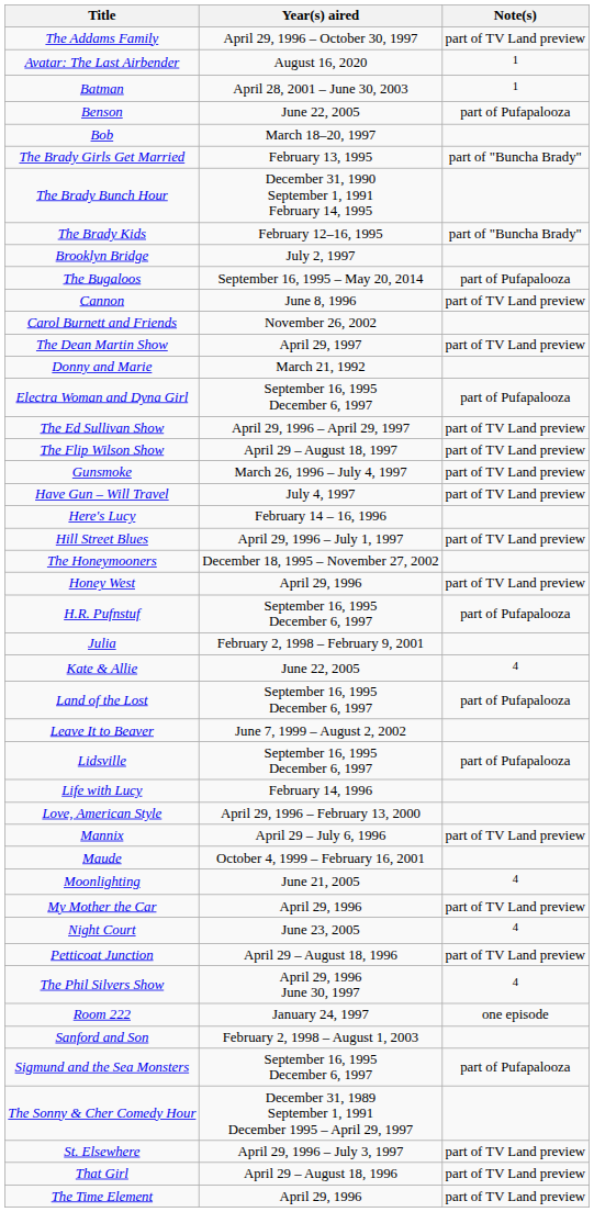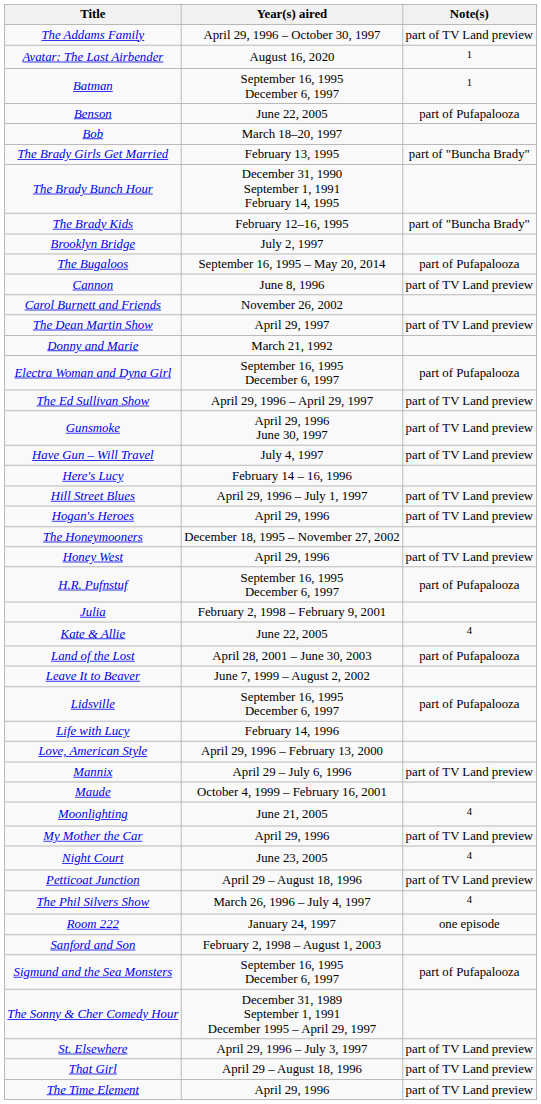 <table class="wikitable plainrowheaders sortable" style="text-align:center;">
 <tr>
 <th scope="col">Title</th>
 <th scope="col">Year(s) aired</th>
 <th scope="col">Note(s)</th>
 </tr>
 <tr>
 <td><em><a href='#'>The Addams Family</a></em></td>
 <td data-sort-value="1996-04-29">April 29, 1996 – October 30, 1997</td>
 <td>part of TV Land preview</td>
 </tr>
 <tr>
 <td><em><a href='#'>Avatar: The Last Airbender</a></em></td>
 <td data-sort-value="2020-08-16">August 16, 2020</td>
 <td><sup>1</sup></td>
 </tr>
 <tr>
 <td><em><a href='#'>Batman</a></em></td>
-<td data-sort-value="2001-04-28">April 28, 2001 – June 30, 2003</td>
+<td data-sort-value="1995-09-16">September 16, 1995<br>December 6, 1997</td>
 <td><sup>1</sup></td>
 </tr>
 <tr>
 <td><em><a href='#'>Benson</a></em></td>
 <td data-sort-value="2005-06-22">June 22, 2005</td>
 <td>part of Pufapalooza</td>
 </tr>
 <tr>
 <td><em><a href='#'>Bob</a></em></td>
 <td data-sort-value="1997-03-18">March 18–20, 1997</td>
 <td></td>
 </tr>
 <tr>
 <td><em><a href='#'>The Brady Girls Get Married</a></em></td>
 <td data-sort-value="1995-02-13">February 13, 1995</td>
 <td>part of "Buncha Brady"</td>
 </tr>
 <tr>
 <td><em><a href='#'>The Brady Bunch Hour</a></em></td>
 <td data-sort-value="1990-12-31">December 31, 1990<br>September 1, 1991<br>February 14, 1995</td>
 <td></td>
 </tr>
 <tr>
 <td><em><a href='#'>The Brady Kids</a></em></td>
 <td data-sort-value="1995-02-12">February 12–16, 1995</td>
 <td>part of "Buncha Brady"</td>
 </tr>
 <tr>
 <td><em><a href='#'>Brooklyn Bridge</a></em></td>
 <td data-sort-value="1997-07-02">July 2, 1997</td>
 <td></td>
 </tr>
 <tr>
 <td><em><a href='#'>The Bugaloos</a></em></td>
 <td data-sort-value="1995-09-16">September 16, 1995 – May 20, 2014</td>
 <td>part of Pufapalooza</td>
 </tr>
 <tr>
 <td><em><a href='#'>Cannon</a></em></td>
 <td data-sort-value="1996-06-08">June 8, 1996</td>
 <td>part of TV Land preview</td>
 </tr>
 <tr>
 <td><em><a href='#'>Carol Burnett and Friends</a></em></td>
 <td data-sort-value="2002-11-26">November 26, 2002</td>
 <td></td>
 </tr>
 <tr>
 <td><em><a href='#'>The Dean Martin Show</a></em></td>
 <td data-sort-value="1997-04-29">April 29, 1997</td>
 <td>part of TV Land preview</td>
 </tr>
 <tr>
 <td><em><a href='#'>Donny and Marie</a></em></td>
 <td data-sort-value="1992-03">March 21, 1992</td>
 <td></td>
 </tr>
 <tr>
 <td><em><a href='#'>Electra Woman and Dyna Girl</a></em></td>
 <td data-sort-value="1995-09-16">September 16, 1995<br>December 6, 1997</td>
 <td>part of Pufapalooza</td>
 </tr>
 <tr>
 <td><em><a href='#'>The Ed Sullivan Show</a></em></td>
 <td data-sort-value="1996-04-29">April 29, 1996 – April 29, 1997</td>
 <td>part of TV Land preview</td>
 </tr>
 <tr>
-<td><em><a href='#'>The Flip Wilson Show</a></em></td>
-<td data-sort-value="1997-04-29">April 29 – August 18, 1997</td>
-<td>part of TV Land preview</td>
-</tr>
-<tr>
 <td><em><a href='#'>Gunsmoke</a></em></td>
-<td data-sort-value="1996-03-26">March 26, 1996 – July 4, 1997</td>
+<td data-sort-value="1996-04-29">April 29, 1996<br>June 30, 1997</td>
 <td>part of TV Land preview</td>
 </tr>
 <tr>
 <td><em><a href='#'>Have Gun – Will Travel</a></em></td>
 <td data-sort-value="1997-07-04">July 4, 1997</td>
 <td>part of TV Land preview</td>
 </tr>
 <tr>
 <td><em><a href='#'>Here's Lucy</a></em></td>
 <td data-sort-value="1996-02-14">February 14 – 16, 1996</td>
 <td></td>
 </tr>
 <tr>
 <td><em><a href='#'>Hill Street Blues</a></em></td>
 <td data-sort-value="1996-04-29">April 29, 1996 – July 1, 1997</td>
+<td>part of TV Land preview</td>
+</tr>
+<tr>
+<td><em><a href='#'>Hogan's Heroes</a></em></td>
+<td data-sort-value="1996-04-29">April 29, 1996</td>
 <td>part of TV Land preview</td>
 </tr>
 <tr>
 <td><em><a href='#'>The Honeymooners</a></em></td>
 <td data-sort-value="1995-12-18">December 18, 1995 – November 27, 2002</td>
 <td></td>
 </tr>
 <tr>
 <td><em><a href='#'>Honey West</a></em></td>
 <td data-sort-value="1996-04-29">April 29, 1996</td>
 <td>part of TV Land preview</td>
 </tr>
 <tr>
 <td><em><a href='#'>H.R. Pufnstuf</a></em></td>
 <td data-sort-value="1995-09-16">September 16, 1995<br>December 6, 1997</td>
 <td>part of Pufapalooza</td>
 </tr>
 <tr>
 <td><em><a href='#'>Julia</a></em></td>
 <td data-sort-value="1998-02-02">February 2, 1998 – February 9, 2001</td>
 <td></td>
 </tr>
 <tr>
 <td><em><a href='#'>Kate & Allie</a></em></td>
 <td data-sort-value="2005-06-22">June 22, 2005</td>
 <td><sup>4</sup></td>
 </tr>
 <tr>
 <td><em><a href='#'>Land of the Lost</a></em></td>
-<td data-sort-value="1995-09-16">September 16, 1995<br>December 6, 1997</td>
+<td data-sort-value="2001-04-28">April 28, 2001 – June 30, 2003</td>
 <td>part of Pufapalooza</td>
 </tr>
 <tr>
 <td><em><a href='#'>Leave It to Beaver</a></em></td>
 <td data-sort-value="1999-06-07">June 7, 1999 – August 2, 2002</td>
 <td></td>
 </tr>
 <tr>
 <td><em><a href='#'>Lidsville</a></em></td>
 <td data-sort-value="1995-09-16">September 16, 1995<br>December 6, 1997</td>
 <td>part of Pufapalooza</td>
 </tr>
 <tr>
 <td><em><a href='#'>Life with Lucy</a></em></td>
 <td data-sort-value="1996-02-14">February 14, 1996</td>
 <td></td>
 </tr>
 <tr>
 <td><em><a href='#'>Love, American Style</a></em></td>
 <td data-sort-value="1996-04-29">April 29, 1996 – February 13, 2000</td>
 <td></td>
 </tr>
 <tr>
 <td><em><a href='#'>Mannix</a></em></td>
 <td data-sort-value="1996-04-29">April 29 – July 6, 1996</td>
 <td>part of TV Land preview</td>
 </tr>
 <tr>
 <td><em><a href='#'>Maude</a></em></td>
 <td data-sort-value="1999-10">October 4, 1999 – February 16, 2001</td>
 <td></td>
 </tr>
 <tr>
 <td><em><a href='#'>Moonlighting</a></em></td>
 <td data-sort-value="2005-06-21">June 21, 2005</td>
 <td><sup>4</sup></td>
 </tr>
 <tr>
 <td><em><a href='#'>My Mother the Car</a></em></td>
 <td data-sort-value="1996-04-29">April 29, 1996</td>
 <td>part of TV Land preview</td>
 </tr>
 <tr>
 <td><em><a href='#'>Night Court</a></em></td>
 <td data-sort-value="2005-06-23">June 23, 2005</td>
 <td><sup>4</sup></td>
 </tr>
 <tr>
 <td><em><a href='#'>Petticoat Junction</a></em></td>
 <td data-sort-value="1996-04-29">April 29 – August 18, 1996</td>
 <td>part of TV Land preview</td>
 </tr>
 <tr>
 <td><em><a href='#'>The Phil Silvers Show</a></em></td>
-<td data-sort-value="1996-04-29">April 29, 1996<br>June 30, 1997</td>
+<td data-sort-value="1996-03-26">March 26, 1996 – July 4, 1997</td>
 <td><sup>4</sup></td>
 </tr>
 <tr>
 <td><em><a href='#'>Room 222</a></em></td>
 <td data-sort-value="1997-01-24">January 24, 1997</td>
 <td>one episode</td>
 </tr>
 <tr>
 <td><em><a href='#'>Sanford and Son</a></em></td>
 <td data-sort-value="1998-02-02">February 2, 1998 – August 1, 2003</td>
 <td></td>
 </tr>
 <tr>
 <td><em><a href='#'>Sigmund and the Sea Monsters</a></em></td>
 <td data-sort-value="1995-09-16">September 16, 1995<br>December 6, 1997</td>
 <td>part of Pufapalooza</td>
 </tr>
 <tr>
 <td><em><a href='#'>The Sonny & Cher Comedy Hour</a></em></td>
 <td data-sort-value="1989-12-31">December 31, 1989<br>September 1, 1991<br>December 1995 – April 29, 1997</td>
 <td></td>
 </tr>
 <tr>
 <td><em><a href='#'>St. Elsewhere</a></em></td>
 <td data-sort-value="1996-04-29">April 29, 1996 – July 3, 1997</td>
 <td>part of TV Land preview</td>
 </tr>
 <tr>
 <td><em><a href='#'>That Girl</a></em></td>
 <td data-sort-value="1996-04-29">April 29 – August 18, 1996</td>
 <td>part of TV Land preview</td>
 </tr>
 <tr>
 <td><em><a href='#'>The Time Element</a></em></td>
 <td data-sort-value="1996-04-29">April 29, 1996</td>
 <td>part of TV Land preview</td>
 </tr>
 </table>
